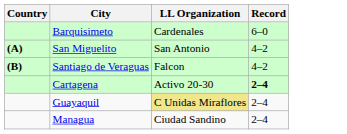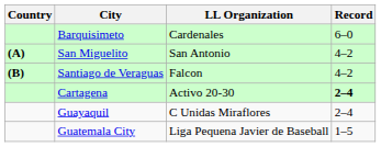 <table class="wikitable">
 <tr>
 <th>Country</th>
 <th>City</th>
 <th>LL Organization</th>
 <th>Record</th>
 </tr>
 <tr bgcolor=ccffcc>
 <td><strong></strong></td>
 <td><a href='#'>Barquisimeto</a></td>
 <td>Cardenales</td>
 <td>6–0</td>
 </tr>
 <tr bgcolor=ccffcc>
 <td><strong> (A)</strong></td>
 <td><a href='#'>San Miguelito</a></td>
 <td>San Antonio</td>
 <td>4–2</td>
 </tr>
 <tr bgcolor=ccffcc>
 <td><strong> (B)</strong></td>
 <td><a href='#'>Santiago de Veraguas</a></td>
 <td>Falcon</td>
 <td>4–2</td>
 </tr>
 <tr bgcolor=ccffcc>
 <td><strong></strong></td>
 <td><a href='#'>Cartagena</a></td>
 <td>Activo 20-30</td>
 <td><strong>2–4</strong></td>
 </tr>
 <tr>
 <td><strong></strong></td>
 <td><a href='#'>Guayaquil</a></td>
-<td style="background: khaki;">C Unidas Miraflores</td>
+<td>C Unidas Miraflores</td>
 <td>2–4</td>
 </tr>
 <tr>
 <td><strong></strong></td>
-<td><a href='#'>Managua</a></td>
-<td>Ciudad Sandino</td>
-<td>2–4</td>
+<td><a href='#'>Guatemala City</a></td>
+<td>Liga Pequena Javier de Baseball</td>
+<td>1–5</td>
 </tr>
 </table>
